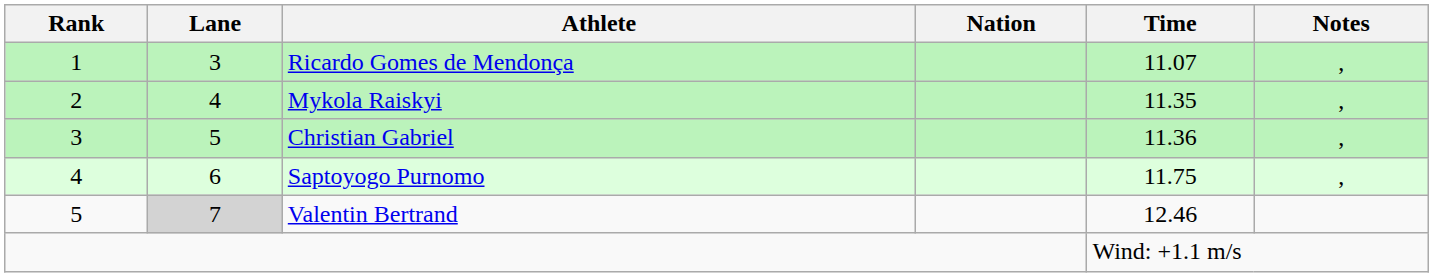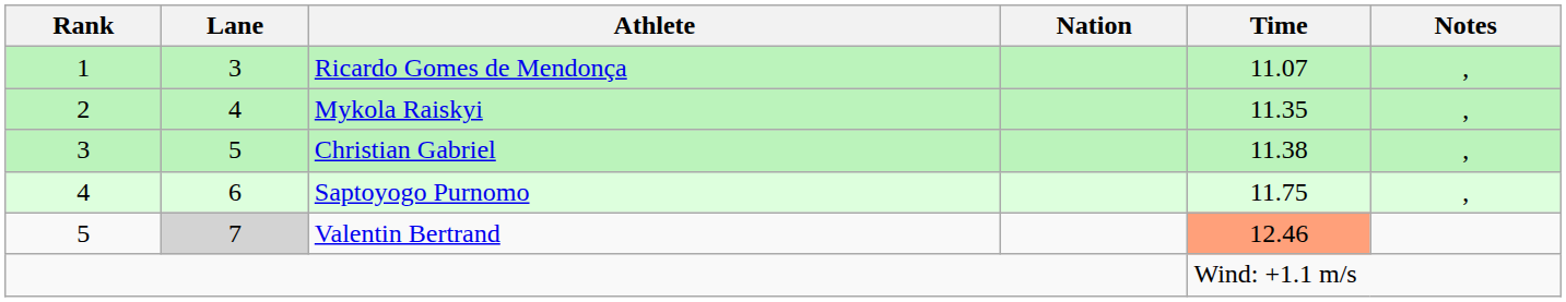 <table class="wikitable sortable" style="text-align:center;width: 60%;">
 <tr>
 <th scope="col">Rank</th>
 <th scope="col">Lane</th>
 <th scope="col">Athlete</th>
 <th scope="col">Nation</th>
 <th scope="col">Time</th>
 <th scope="col">Notes</th>
 </tr>
 <tr bgcolor=bbf3bb>
 <td>1</td>
 <td>3</td>
 <td align=left><a href='#'>Ricardo Gomes de Mendonça</a></td>
 <td align=left></td>
 <td>11.07</td>
 <td>, </td>
 </tr>
 <tr bgcolor=bbf3bb>
 <td>2</td>
 <td>4</td>
 <td align=left><a href='#'>Mykola Raiskyi</a></td>
 <td align=left></td>
 <td>11.35</td>
 <td>, </td>
 </tr>
 <tr bgcolor=bbf3bb>
 <td>3</td>
 <td>5</td>
 <td align=left><a href='#'>Christian Gabriel</a></td>
 <td align=left></td>
-<td>11.36</td>
+<td>11.38</td>
 <td>, </td>
 </tr>
 <tr bgcolor=ddffdd>
 <td>4</td>
 <td>6</td>
 <td align=left><a href='#'>Saptoyogo Purnomo</a></td>
 <td align=left></td>
 <td>11.75</td>
 <td>, </td>
 </tr>
 <tr>
 <td>5</td>
 <td style="background: lightgrey;">7</td>
 <td align=left><a href='#'>Valentin Bertrand</a></td>
 <td align=left></td>
-<td>12.46</td>
+<td style="background: lightsalmon;">12.46</td>
 <td></td>
 </tr>
 <tr class="sortbottom">
 <td colspan="4"></td>
 <td colspan="2" style="text-align:left;">Wind: +1.1 m/s</td>
 </tr>
 </table>
